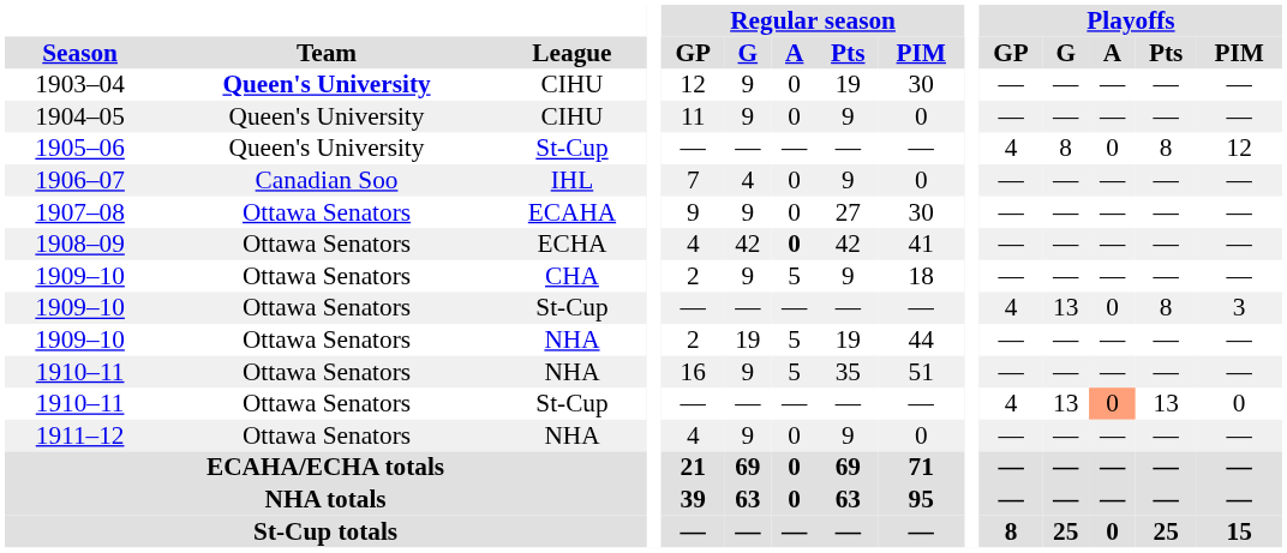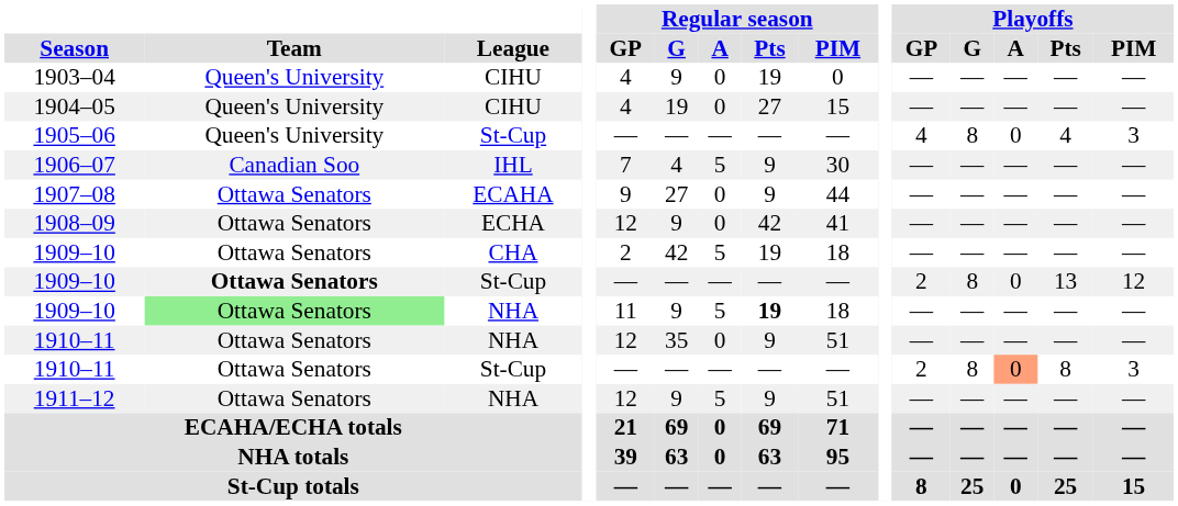 <table border="0" cellpadding="1" cellspacing="0" style="text-align:center; width:50em">
 <tr bgcolor="#e0e0e0">
 <th colspan="3" bgcolor="#ffffff"> </th>
 <th rowspan="99" bgcolor="#ffffff"> </th>
 <th colspan="5"><a href='#'>Regular season</a></th>
 <th rowspan="99" bgcolor="#ffffff"> </th>
 <th colspan="5"><a href='#'>Playoffs</a></th>
 </tr>
 <tr bgcolor="#e0e0e0">
 <th><a href='#'>Season</a></th>
 <th>Team</th>
 <th>League</th>
 <th>GP</th>
 <th><a href='#'>G</a></th>
 <th><a href='#'>A</a></th>
 <th><a href='#'>Pts</a></th>
 <th><a href='#'>PIM</a></th>
 <th>GP</th>
 <th>G</th>
 <th>A</th>
 <th>Pts</th>
 <th>PIM</th>
 </tr>
 <tr>
 <td>1903–04</td>
-<td><strong><a href='#'>Queen's University</a></strong></td>
+<td><a href='#'>Queen's University</a></td>
 <td>CIHU</td>
-<td>12</td>
+<td>4</td>
 <td>9</td>
 <td>0</td>
 <td>19</td>
-<td>30</td>
+<td>0</td>
 <td>—</td>
 <td>—</td>
 <td>—</td>
 <td>—</td>
 <td>—</td>
 </tr>
 <tr bgcolor="#f0f0f0">
 <td>1904–05</td>
 <td>Queen's University</td>
 <td>CIHU</td>
-<td>11</td>
-<td>9</td>
+<td>4</td>
+<td>19</td>
 <td>0</td>
-<td>9</td>
-<td>0</td>
+<td>27</td>
+<td>15</td>
 <td>—</td>
 <td>—</td>
 <td>—</td>
 <td>—</td>
 <td>—</td>
 </tr>
 <tr>
 <td><a href='#'>1905–06</a></td>
 <td>Queen's University</td>
 <td><a href='#'>St-Cup</a></td>
 <td>—</td>
 <td>—</td>
 <td>—</td>
 <td>—</td>
 <td>—</td>
 <td>4</td>
 <td>8</td>
 <td>0</td>
-<td>8</td>
-<td>12</td>
+<td>4</td>
+<td>3</td>
 </tr>
 <tr bgcolor="#f0f0f0">
 <td><a href='#'>1906–07</a></td>
 <td><a href='#'>Canadian Soo</a></td>
 <td><a href='#'>IHL</a></td>
 <td>7</td>
 <td>4</td>
-<td>0</td>
+<td>5</td>
 <td>9</td>
-<td>0</td>
+<td>30</td>
 <td>—</td>
 <td>—</td>
 <td>—</td>
 <td>—</td>
 <td>—</td>
 </tr>
 <tr>
 <td><a href='#'>1907–08</a></td>
 <td><a href='#'>Ottawa Senators</a></td>
 <td><a href='#'>ECAHA</a></td>
 <td>9</td>
+<td>27</td>
+<td>0</td>
 <td>9</td>
-<td>0</td>
-<td>27</td>
-<td>30</td>
+<td>44</td>
 <td>—</td>
 <td>—</td>
 <td>—</td>
 <td>—</td>
 <td>—</td>
 </tr>
 <tr bgcolor="#f0f0f0">
 <td><a href='#'>1908–09</a></td>
 <td>Ottawa Senators</td>
 <td>ECHA</td>
-<td>4</td>
-<td>42</td>
-<td><strong>0</strong></td>
+<td>12</td>
+<td>9</td>
+<td>0</td>
 <td>42</td>
 <td>41</td>
 <td>—</td>
 <td>—</td>
 <td>—</td>
 <td>—</td>
 <td>—</td>
 </tr>
 <tr>
 <td><a href='#'>1909–10</a></td>
 <td>Ottawa Senators</td>
 <td><a href='#'>CHA</a></td>
 <td>2</td>
-<td>9</td>
+<td>42</td>
 <td>5</td>
-<td>9</td>
+<td>19</td>
 <td>18</td>
 <td>—</td>
 <td>—</td>
 <td>—</td>
 <td>—</td>
 <td>—</td>
 </tr>
 <tr bgcolor="#f0f0f0">
 <td><a href='#'>1909–10</a></td>
-<td>Ottawa Senators</td>
+<td><strong>Ottawa Senators</strong></td>
 <td>St-Cup</td>
 <td>—</td>
 <td>—</td>
 <td>—</td>
 <td>—</td>
 <td>—</td>
-<td>4</td>
+<td>2</td>
+<td>8</td>
+<td>0</td>
 <td>13</td>
-<td>0</td>
-<td>8</td>
-<td>3</td>
+<td>12</td>
 </tr>
 <tr>
 <td><a href='#'>1909–10</a></td>
-<td>Ottawa Senators</td>
+<td style="background: lightgreen;">Ottawa Senators</td>
 <td><a href='#'>NHA</a></td>
-<td>2</td>
-<td>19</td>
+<td>11</td>
+<td>9</td>
 <td>5</td>
-<td>19</td>
-<td>44</td>
+<td><strong>19</strong></td>
+<td>18</td>
 <td>—</td>
 <td>—</td>
 <td>—</td>
 <td>—</td>
 <td>—</td>
 </tr>
 <tr bgcolor="#f0f0f0">
 <td><a href='#'>1910–11</a></td>
 <td>Ottawa Senators</td>
 <td>NHA</td>
-<td>16</td>
+<td>12</td>
+<td>35</td>
+<td>0</td>
 <td>9</td>
-<td>5</td>
-<td>35</td>
 <td>51</td>
 <td>—</td>
 <td>—</td>
 <td>—</td>
 <td>—</td>
 <td>—</td>
 </tr>
 <tr>
 <td><a href='#'>1910–11</a></td>
 <td>Ottawa Senators</td>
 <td>St-Cup</td>
 <td>—</td>
 <td>—</td>
 <td>—</td>
 <td>—</td>
 <td>—</td>
-<td>4</td>
-<td>13</td>
+<td>2</td>
+<td>8</td>
 <td style="background: lightsalmon;">0</td>
-<td>13</td>
-<td>0</td>
+<td>8</td>
+<td>3</td>
 </tr>
 <tr bgcolor="#f0f0f0">
 <td><a href='#'>1911–12</a></td>
 <td>Ottawa Senators</td>
 <td>NHA</td>
-<td>4</td>
+<td>12</td>
 <td>9</td>
-<td>0</td>
+<td>5</td>
 <td>9</td>
-<td>0</td>
+<td>51</td>
 <td>—</td>
 <td>—</td>
 <td>—</td>
 <td>—</td>
 <td>—</td>
 </tr>
 <tr bgcolor="#e0e0e0">
 <th colspan="3">ECAHA/ECHA totals</th>
 <th>21</th>
 <th>69</th>
 <th>0</th>
 <th>69</th>
 <th>71</th>
 <th>—</th>
 <th>—</th>
 <th>—</th>
 <th>—</th>
 <th>—</th>
 </tr>
 <tr bgcolor="#e0e0e0">
 <th colspan="3">NHA totals</th>
 <th>39</th>
 <th>63</th>
 <th>0</th>
 <th>63</th>
 <th>95</th>
 <th>—</th>
 <th>—</th>
 <th>—</th>
 <th>—</th>
 <th>—</th>
 </tr>
 <tr bgcolor="#e0e0e0">
 <th colspan="3">St-Cup totals</th>
 <th>—</th>
 <th>—</th>
 <th>—</th>
 <th>—</th>
 <th>—</th>
 <th>8</th>
 <th>25</th>
 <th>0</th>
 <th>25</th>
 <th>15</th>
 </tr>
 </table>
